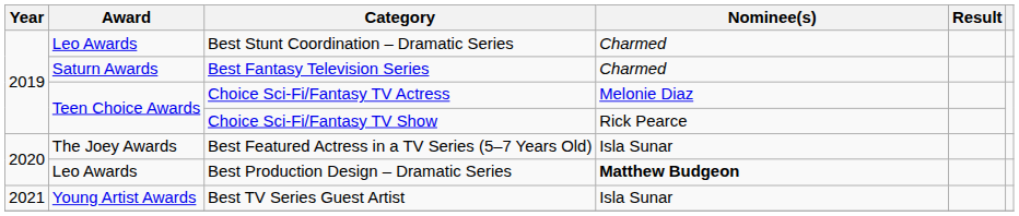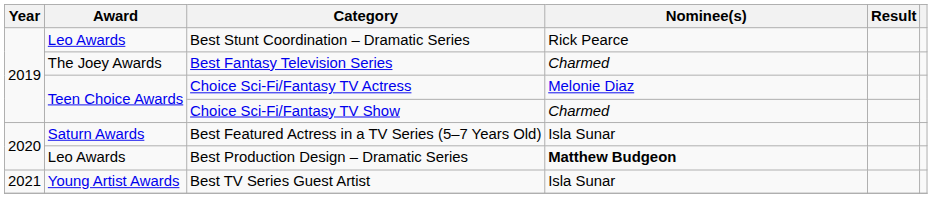 <table class="wikitable sortable plainrowheaders">
 <tr>
 <th scope="col">Year</th>
 <th scope="col">Award</th>
 <th scope="col">Category</th>
 <th scope="col" style="width:35%;">Nominee(s)</th>
 <th scope="col">Result</th>
 <th scope="col" class="unsortable"></th>
 </tr>
 <tr>
 <td rowspan="4">2019</td>
 <td><a href='#'>Leo Awards</a></td>
 <td>Best Stunt Coordination – Dramatic Series</td>
-<td><em>Charmed</em></td>
+<td data-sort-value="Pearce, Rick">Rick Pearce </td>
 <td></td>
 <td style="text-align:center;"></td>
 </tr>
 <tr>
-<td><a href='#'>Saturn Awards</a></td>
+<td>The Joey Awards</td>
 <td><a href='#'>Best Fantasy Television Series</a></td>
 <td><em>Charmed</em></td>
 <td></td>
 <td style="text-align:center;"></td>
 </tr>
 <tr>
 <td rowspan="2"><a href='#'>Teen Choice Awards</a></td>
 <td><a href='#'>Choice Sci-Fi/Fantasy TV Actress</a></td>
 <td data-sort-value="Diaz, Melonie"><a href='#'>Melonie Diaz</a></td>
 <td></td>
 <td rowspan="2" style="text-align:center;"></td>
 </tr>
 <tr>
 <td><a href='#'>Choice Sci-Fi/Fantasy TV Show</a></td>
-<td data-sort-value="Pearce, Rick">Rick Pearce </td>
+<td><em>Charmed</em></td>
 <td></td>
 </tr>
 <tr>
 <td rowspan="2">2020</td>
-<td>The Joey Awards</td>
+<td><a href='#'>Saturn Awards</a></td>
 <td>Best Featured Actress in a TV Series (5–7 Years Old)</td>
 <td data-sort-value="Sunar, Isla">Isla Sunar</td>
 <td></td>
 <td style="text-align:center;"></td>
 </tr>
 <tr>
 <td>Leo Awards</td>
 <td>Best Production Design – Dramatic Series</td>
 <td data-sort-value="Budgeon, Matthew"><strong>Matthew Budgeon </strong></td>
 <td></td>
 <td style="text-align:center;"></td>
 </tr>
 <tr>
 <td>2021</td>
 <td><a href='#'>Young Artist Awards</a></td>
 <td>Best TV Series Guest Artist</td>
 <td data-sort-value="Sunar, Isla">Isla Sunar</td>
 <td></td>
 <td style="text-align:center;"></td>
 </tr>
 <tr>
 </tr>
 </table>
